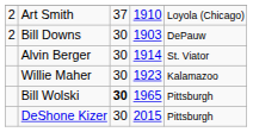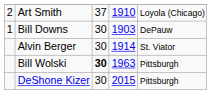 <table class="wikitable">
 <tr>
 </tr>
 <tr>
 <td>2</td>
 <td>Art Smith</td>
 <td><abbr>37</abbr></td>
 <td><a href='#'>1910</a></td>
 <td style="font-size:80%;">Loyola (Chicago)</td>
 </tr>
 <tr>
-<td>2</td>
+<td>1</td>
 <td>Bill Downs</td>
 <td><abbr>30</abbr></td>
 <td><a href='#'>1903</a></td>
 <td style="font-size:80%;">DePauw</td>
 </tr>
 <tr>
 <td></td>
 <td>Alvin Berger</td>
 <td><abbr>30</abbr></td>
 <td><a href='#'>1914</a></td>
 <td style="font-size:80%;">St. Viator</td>
 </tr>
 <tr>
 <td></td>
-<td>Willie Maher</td>
-<td><abbr>30</abbr></td>
-<td><a href='#'>1923</a></td>
-<td style="font-size:80%;">Kalamazoo</td>
-</tr>
-<tr>
-<td></td>
 <td>Bill Wolski</td>
 <td><strong><abbr>30</abbr></strong></td>
-<td><a href='#'>1965</a></td>
+<td><a href='#'>1963</a></td>
 <td style="font-size:80%;">Pittsburgh</td>
 </tr>
 <tr>
 <td></td>
 <td><a href='#'>DeShone Kizer</a></td>
 <td><abbr>30</abbr></td>
 <td><a href='#'>2015</a></td>
 <td style="font-size:80%;">Pittsburgh</td>
 </tr>
 </table>
